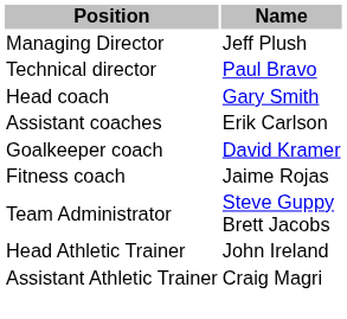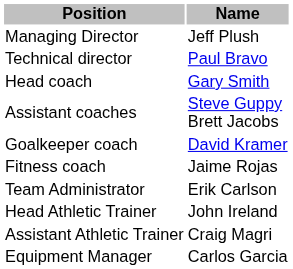 <table class="toccolours">
 <tr>
 <th style="background:silver;">Position</th>
 <th style="background:silver;">Name</th>
 </tr>
 <tr>
 <td>Managing Director</td>
 <td> Jeff Plush</td>
 </tr>
 <tr>
 <td>Technical director</td>
 <td> <a href='#'>Paul Bravo</a></td>
 </tr>
 <tr>
 <td>Head coach</td>
 <td> <a href='#'>Gary Smith</a></td>
 </tr>
 <tr>
 <td>Assistant coaches</td>
-<td> Erik Carlson</td>
+<td> <a href='#'>Steve Guppy</a><br> Brett Jacobs</td>
 </tr>
 <tr>
 <td>Goalkeeper coach</td>
 <td> <a href='#'>David Kramer</a></td>
 </tr>
 <tr>
 <td>Fitness coach</td>
 <td> Jaime Rojas</td>
 </tr>
 <tr>
 <td>Team Administrator</td>
-<td> <a href='#'>Steve Guppy</a><br> Brett Jacobs</td>
+<td> Erik Carlson</td>
 </tr>
 <tr>
 <td>Head Athletic Trainer</td>
 <td> John Ireland</td>
 </tr>
 <tr>
 <td>Assistant Athletic Trainer</td>
 <td> Craig Magri</td>
 </tr>
+<tr>
+<td>Equipment Manager</td>
+<td> Carlos Garcia</td>
+</tr>
 </table>
